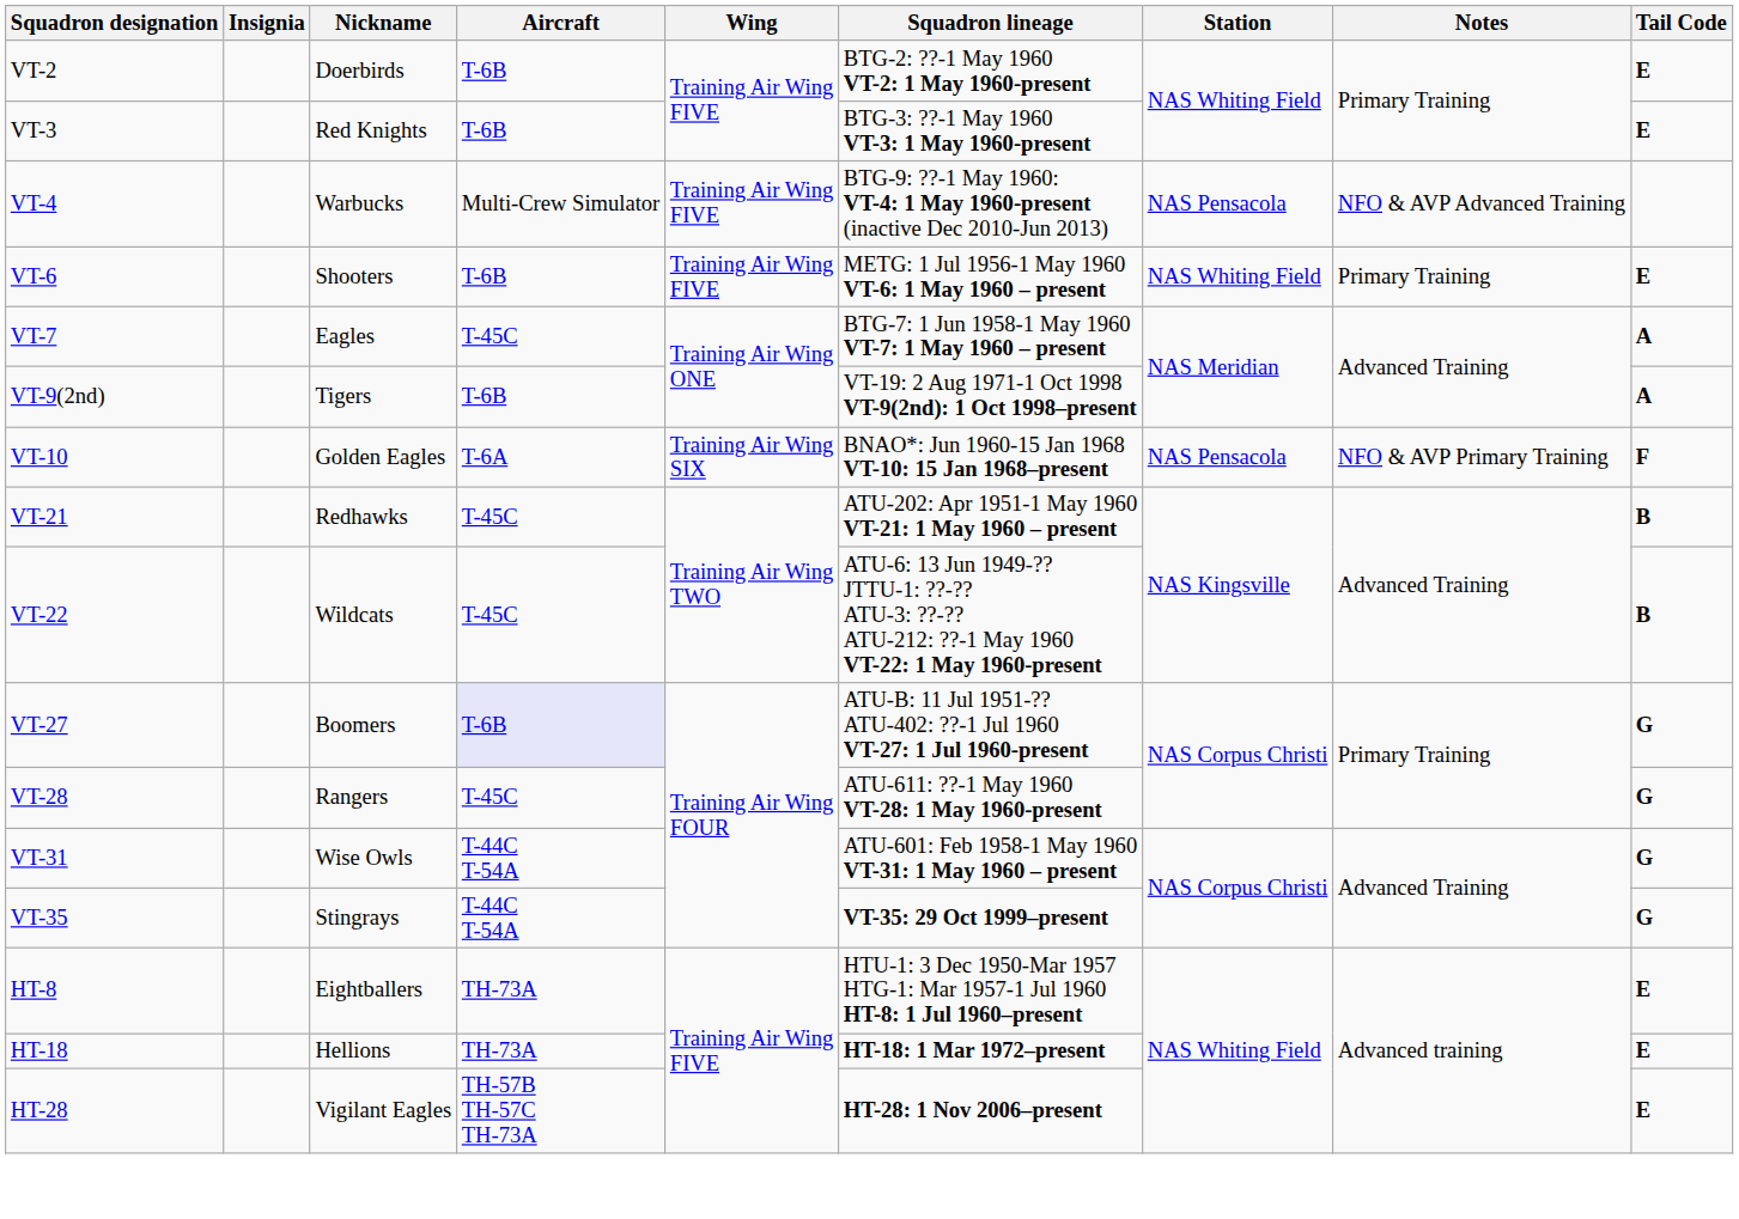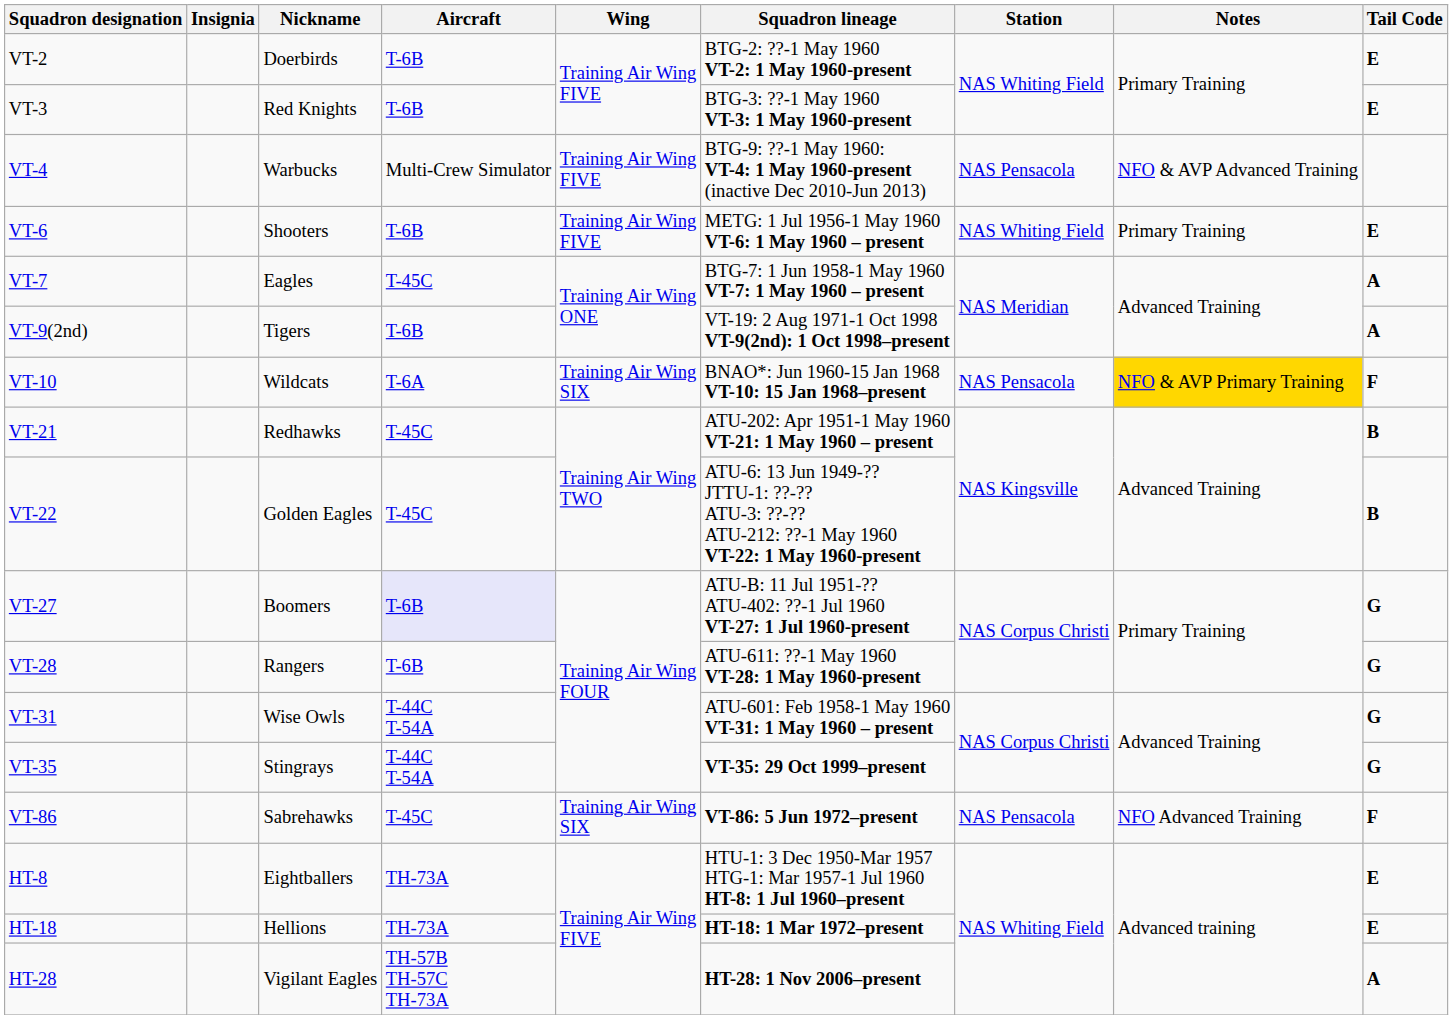 <table class="wikitable sortable">
 <tr>
 <th>Squadron designation</th>
 <th>Insignia</th>
 <th>Nickname</th>
 <th>Aircraft</th>
 <th>Wing</th>
 <th>Squadron lineage</th>
 <th>Station</th>
 <th>Notes</th>
 <th>Tail Code</th>
 </tr>
 <tr>
 <td>VT-2</td>
 <td></td>
 <td>Doerbirds</td>
 <td><a href='#'>T-6B</a></td>
 <td rowspan="2"><a href='#'>Training Air Wing<br>FIVE</a></td>
 <td>BTG-2: ??-1 May 1960<br><strong>VT-2: 1 May 1960-present</strong></td>
 <td rowspan="2"><a href='#'>NAS Whiting Field</a></td>
 <td rowspan="2">Primary Training</td>
 <td><strong>E</strong></td>
 </tr>
 <tr>
 <td>VT-3</td>
 <td></td>
 <td>Red Knights</td>
 <td><a href='#'>T-6B</a></td>
 <td>BTG-3: ??-1 May 1960<br><strong>VT-3: 1 May 1960-present</strong></td>
 <td><strong>E</strong></td>
 </tr>
 <tr>
 <td><a href='#'>VT-4</a></td>
 <td></td>
 <td>Warbucks</td>
 <td>Multi-Crew Simulator</td>
 <td><a href='#'>Training Air Wing<br>FIVE</a></td>
 <td>BTG-9: ??-1 May 1960:<br><strong>VT-4: 1 May 1960-present</strong><br>(inactive Dec 2010-Jun 2013)</td>
 <td><a href='#'>NAS Pensacola</a></td>
 <td><a href='#'>NFO</a> & AVP Advanced Training </td>
 <td></td>
 </tr>
 <tr>
 <td><a href='#'>VT-6</a></td>
 <td></td>
 <td>Shooters</td>
 <td><a href='#'>T-6B</a></td>
 <td><a href='#'>Training Air Wing<br>FIVE</a></td>
 <td>METG: 1 Jul 1956-1 May 1960<br><strong>VT-6: 1 May 1960 – present</strong></td>
 <td><a href='#'>NAS Whiting Field</a></td>
 <td>Primary Training</td>
 <td><strong>E</strong></td>
 </tr>
 <tr>
 <td><a href='#'>VT-7</a></td>
 <td></td>
 <td>Eagles</td>
 <td><a href='#'>T-45C</a></td>
 <td rowspan="2"><a href='#'>Training Air Wing<br>ONE</a></td>
 <td>BTG-7: 1 Jun 1958-1 May 1960<br><strong>VT-7: 1 May 1960 – present</strong></td>
 <td rowspan="2"><a href='#'>NAS Meridian</a></td>
 <td rowspan="2">Advanced Training</td>
 <td><strong>A</strong></td>
 </tr>
 <tr>
 <td><a href='#'>VT-9</a>(2nd)</td>
 <td></td>
 <td>Tigers</td>
 <td><a href='#'>T-6B</a></td>
 <td style="white-space: nowrap;">VT-19: 2 Aug 1971-1 Oct 1998<br><strong>VT-9(2nd): 1 Oct 1998–present</strong></td>
 <td><strong>A</strong></td>
 </tr>
 <tr>
 <td><a href='#'>VT-10</a></td>
 <td></td>
-<td>Golden Eagles</td>
+<td>Wildcats</td>
 <td><a href='#'>T-6A</a></td>
 <td><a href='#'>Training Air Wing<br>SIX</a></td>
 <td style="white-space: nowrap;">BNAO*: Jun 1960-15 Jan 1968<br><strong>VT-10: 15 Jan 1968–present</strong></td>
 <td><a href='#'>NAS Pensacola</a></td>
-<td><a href='#'>NFO</a> & AVP Primary Training</td>
+<td style="background: gold;"><a href='#'>NFO</a> & AVP Primary Training</td>
 <td><strong>F</strong></td>
 </tr>
 <tr>
 <td><a href='#'>VT-21</a></td>
 <td></td>
 <td>Redhawks</td>
 <td><a href='#'>T-45C</a></td>
 <td rowspan="2"><a href='#'>Training Air Wing<br>TWO</a></td>
 <td>ATU-202: Apr 1951-1 May 1960<br><strong>VT-21: 1 May 1960 – present</strong></td>
 <td rowspan="2"><a href='#'>NAS Kingsville</a></td>
 <td rowspan="2">Advanced Training</td>
 <td><strong>B</strong></td>
 </tr>
 <tr>
 <td><a href='#'>VT-22</a></td>
 <td></td>
-<td>Wildcats</td>
+<td>Golden Eagles</td>
 <td><a href='#'>T-45C</a></td>
 <td>ATU-6: 13 Jun 1949-??<br>JTTU-1: ??-??<br>ATU-3: ??-??<br>ATU-212: ??-1 May 1960<br><strong>VT-22: 1 May 1960-present</strong></td>
 <td><strong>B</strong></td>
 </tr>
 <tr>
 <td><a href='#'>VT-27</a></td>
 <td></td>
 <td>Boomers</td>
 <td style="background: lavender;"><a href='#'>T-6B</a></td>
 <td rowspan="4"><a href='#'>Training Air Wing<br>FOUR</a></td>
 <td>ATU-B: 11 Jul 1951-??<br>ATU-402: ??-1 Jul 1960<br><strong>VT-27: 1 Jul 1960-present</strong></td>
 <td rowspan="2"><a href='#'>NAS Corpus Christi</a></td>
 <td rowspan="2">Primary Training</td>
 <td><strong>G</strong></td>
 </tr>
 <tr>
 <td><a href='#'>VT-28</a></td>
 <td></td>
 <td>Rangers</td>
-<td><a href='#'>T-45C</a></td>
+<td><a href='#'>T-6B</a></td>
 <td>ATU-611: ??-1 May 1960<br><strong>VT-28: 1 May 1960-present</strong></td>
 <td><strong>G</strong></td>
 </tr>
 <tr>
 <td><a href='#'>VT-31</a></td>
 <td></td>
 <td>Wise Owls</td>
 <td><a href='#'>T-44C</a><br><a href='#'>T-54A</a></td>
 <td>ATU-601: Feb 1958-1 May 1960<br><strong>VT-31: 1 May 1960 – present</strong></td>
 <td rowspan="2"><a href='#'>NAS Corpus Christi</a></td>
 <td rowspan="2">Advanced Training </td>
 <td><strong>G</strong></td>
 </tr>
 <tr>
 <td><a href='#'>VT-35</a></td>
 <td></td>
 <td>Stingrays</td>
 <td><a href='#'>T-44C</a><br><a href='#'>T-54A</a></td>
 <td><strong>VT-35: 29 Oct 1999–present</strong></td>
 <td><strong>G</strong></td>
+</tr>
+<tr>
+<td><a href='#'>VT-86</a></td>
+<td></td>
+<td>Sabrehawks</td>
+<td><a href='#'>T-45C</a></td>
+<td><a href='#'>Training Air Wing<br>SIX</a></td>
+<td><strong>VT-86: 5 Jun 1972–present</strong></td>
+<td><a href='#'>NAS Pensacola</a></td>
+<td><a href='#'>NFO</a> Advanced Training</td>
+<td><strong>F</strong></td>
 </tr>
 <tr>
 <td><a href='#'>HT-8</a></td>
 <td></td>
 <td>Eightballers</td>
 <td style="white-space: nowrap;"><a href='#'>TH-73A</a></td>
 <td rowspan="3"><a href='#'>Training Air Wing<br>FIVE</a></td>
 <td>HTU-1: 3 Dec 1950-Mar 1957<br>HTG-1: Mar 1957-1 Jul 1960<br><strong>HT-8: 1 Jul 1960–present</strong></td>
 <td rowspan="3"><a href='#'>NAS Whiting Field</a></td>
 <td rowspan="3">Advanced training </td>
 <td><strong>E</strong></td>
 </tr>
 <tr>
 <td><a href='#'>HT-18</a></td>
 <td></td>
 <td>Hellions</td>
 <td><a href='#'>TH-73A</a></td>
 <td><strong>HT-18: 1 Mar 1972–present</strong></td>
 <td><strong>E</strong></td>
 </tr>
 <tr>
 <td><a href='#'>HT-28</a></td>
 <td></td>
 <td>Vigilant Eagles</td>
 <td><a href='#'>TH-57B<br>TH-57C</a><br><a href='#'>TH-73A</a></td>
 <td><strong>HT-28: 1 Nov 2006–present</strong></td>
-<td><strong>E</strong></td>
+<td><strong>A</strong></td>
 </tr>
 </table>
